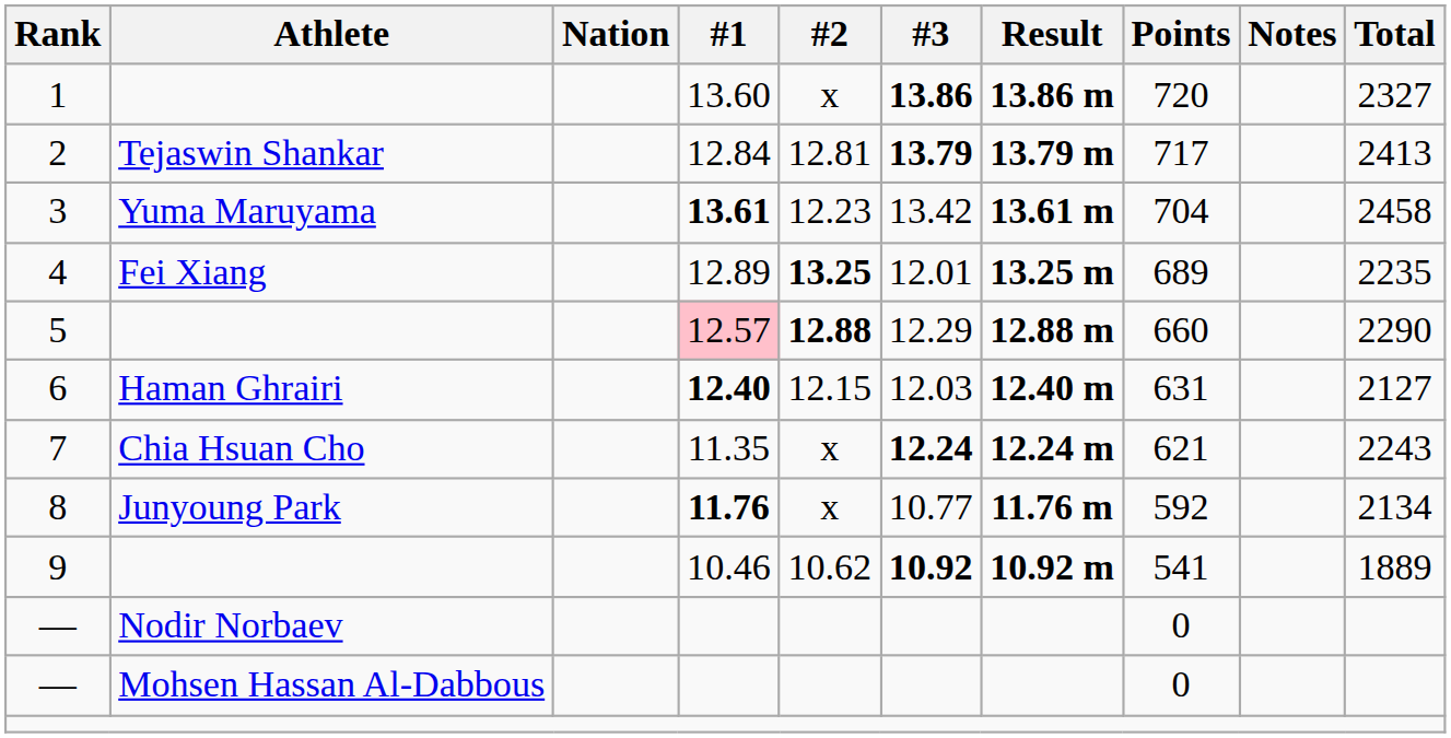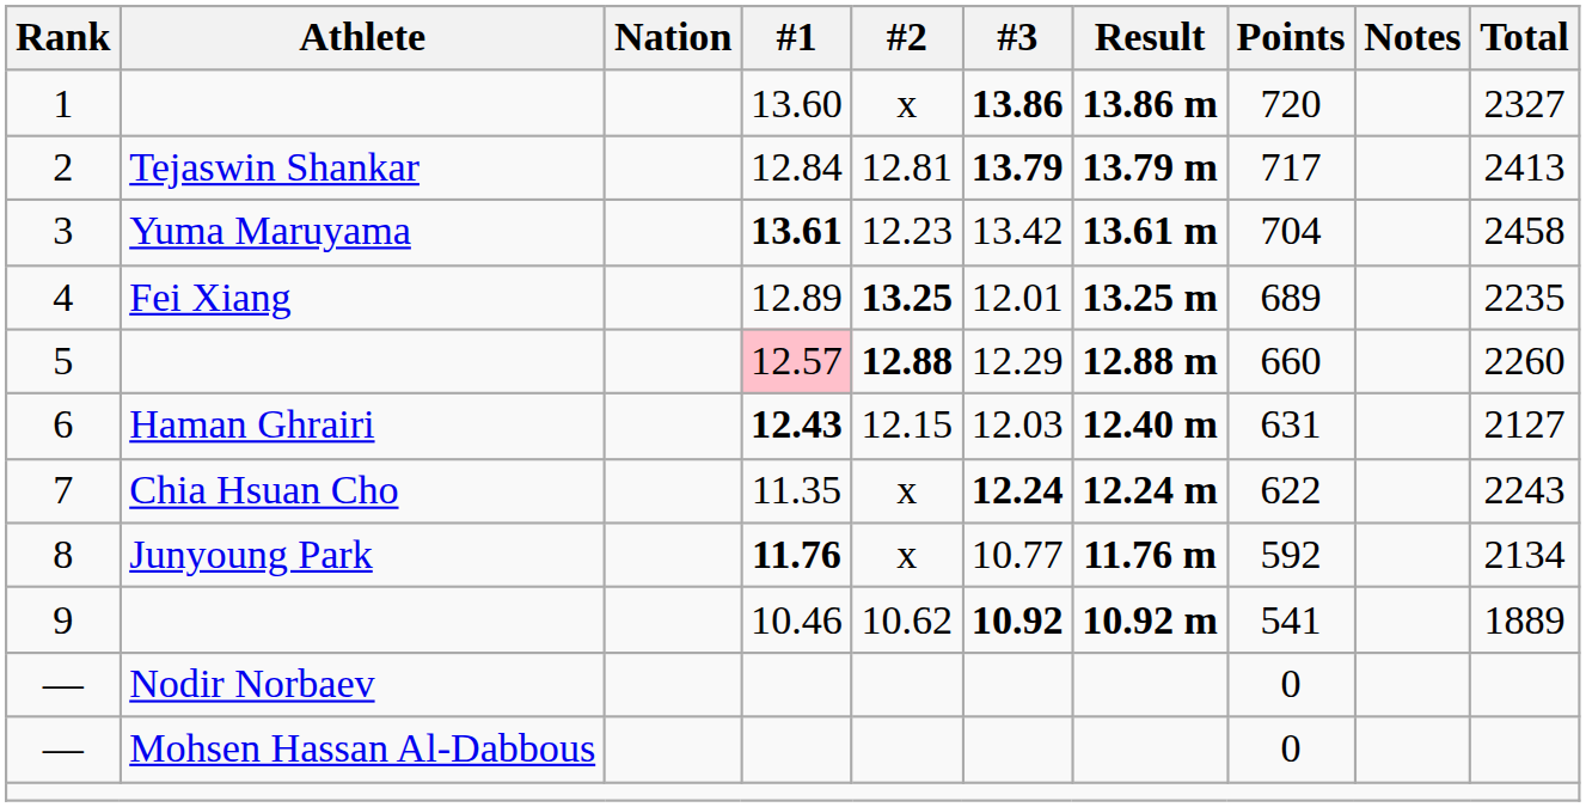 <table class="wikitable sortable" style="text-align:center;">
 <tr>
 <th scope="col" style="width: 10px;">Rank</th>
 <th scope="col">Athlete</th>
 <th scope="col">Nation</th>
 <th scope="col">#1</th>
 <th scope="col">#2</th>
 <th scope="col">#3</th>
 <th scope="col">Result</th>
 <th scope="col">Points</th>
 <th scope="col">Notes</th>
 <th scope="col">Total</th>
 </tr>
 <tr>
 <td>1</td>
 <td align="left"></td>
 <td align="left"></td>
 <td>13.60</td>
 <td>x</td>
 <td><strong>13.86</strong></td>
 <td><strong>13.86 m</strong></td>
 <td>720</td>
 <td></td>
 <td>2327</td>
 </tr>
 <tr>
 <td>2</td>
 <td align="left"><a href='#'>Tejaswin Shankar</a></td>
 <td align="left"></td>
 <td>12.84</td>
 <td>12.81</td>
 <td><strong>13.79</strong></td>
 <td><strong>13.79 m</strong></td>
 <td>717</td>
 <td></td>
 <td>2413</td>
 </tr>
 <tr>
 <td>3</td>
 <td align="left"><a href='#'>Yuma Maruyama</a></td>
 <td align="left"></td>
 <td><strong>13.61</strong></td>
 <td>12.23</td>
 <td>13.42</td>
 <td><strong>13.61 m</strong></td>
 <td>704</td>
 <td></td>
 <td>2458</td>
 </tr>
 <tr>
 <td>4</td>
 <td align="left"><a href='#'>Fei Xiang</a></td>
 <td align="left"></td>
 <td>12.89</td>
 <td><strong>13.25</strong></td>
 <td>12.01</td>
 <td><strong>13.25 m</strong></td>
 <td>689</td>
 <td></td>
 <td>2235</td>
 </tr>
 <tr>
 <td>5</td>
 <td align="left"></td>
 <td align="left"></td>
 <td style="background: pink;">12.57</td>
 <td><strong>12.88</strong></td>
 <td>12.29</td>
 <td><strong>12.88 m</strong></td>
 <td>660</td>
 <td></td>
-<td>2290</td>
+<td>2260</td>
 </tr>
 <tr>
 <td>6</td>
 <td align="left"><a href='#'>Haman Ghrairi</a></td>
 <td align="left"></td>
-<td><strong>12.40</strong></td>
+<td><strong>12.43</strong></td>
 <td>12.15</td>
 <td>12.03</td>
 <td><strong>12.40 m</strong></td>
 <td>631</td>
 <td></td>
 <td>2127</td>
 </tr>
 <tr>
 <td>7</td>
 <td align="left"><a href='#'>Chia Hsuan Cho</a></td>
 <td align="left"></td>
 <td>11.35</td>
 <td>x</td>
 <td><strong>12.24</strong></td>
 <td><strong>12.24 m</strong></td>
-<td>621</td>
+<td>622</td>
 <td></td>
 <td>2243</td>
 </tr>
 <tr>
 <td>8</td>
 <td align="left"><a href='#'>Junyoung Park</a></td>
 <td align="left"></td>
 <td><strong>11.76</strong></td>
 <td>x</td>
 <td>10.77</td>
 <td><strong>11.76 m</strong></td>
 <td>592</td>
 <td></td>
 <td>2134</td>
 </tr>
 <tr>
 <td>9</td>
 <td align="left"></td>
 <td align="left"></td>
 <td>10.46</td>
 <td>10.62</td>
 <td><strong>10.92</strong></td>
 <td><strong>10.92 m</strong></td>
 <td>541</td>
 <td></td>
 <td>1889</td>
 </tr>
 <tr>
 <td>—</td>
 <td align="left"><a href='#'>Nodir Norbaev</a></td>
 <td align="left"></td>
 <td></td>
 <td></td>
 <td></td>
 <td></td>
 <td>0</td>
 <td></td>
 <td></td>
 </tr>
 <tr>
 <td>—</td>
 <td align="left"><a href='#'>Mohsen Hassan Al-Dabbous</a></td>
 <td align="left"></td>
 <td></td>
 <td></td>
 <td></td>
 <td></td>
 <td>0</td>
 <td></td>
 <td></td>
 </tr>
 <tr class="sortbottom">
 <td colspan="10"></td>
 </tr>
 </table>
